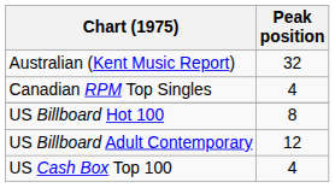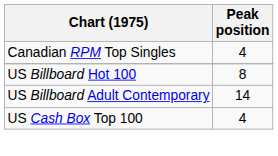 <table class="wikitable sortable">
 <tr>
 <th>Chart (1975)</th>
 <th>Peak<br>position</th>
-</tr>
-<tr>
-<td>Australian (<a href='#'>Kent Music Report</a>)</td>
-<td style="text-align:center;">32</td>
 </tr>
 <tr>
 <td>Canadian <em><a href='#'>RPM</a></em> Top Singles</td>
 <td style="text-align:center;">4</td>
 </tr>
 <tr>
 </tr>
 <tr>
 </tr>
 <tr>
 <td>US <em>Billboard</em> <a href='#'>Hot 100</a></td>
 <td align="center">8</td>
 </tr>
 <tr>
 <td>US <em>Billboard</em> <a href='#'>Adult Contemporary</a></td>
-<td align="center">12</td>
+<td align="center">14</td>
 </tr>
 <tr>
 <td>US <a href='#'><em>Cash Box</em></a> Top 100</td>
 <td align="center">4</td>
 </tr>
 </table>
